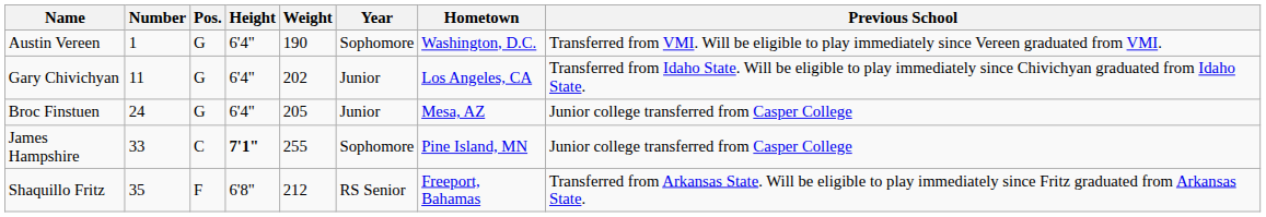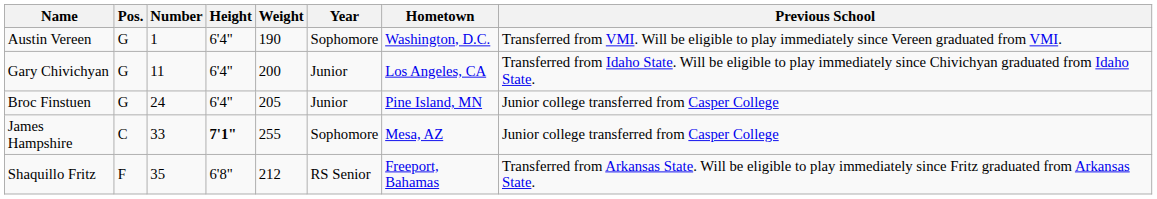 <table class="wikitable sortable" border="1">
 <tr>
 <th>Name</th>
+<th>Pos.</th>
 <th>Number</th>
-<th>Pos.</th>
 <th>Height</th>
 <th>Weight</th>
 <th>Year</th>
 <th>Hometown</th>
 <th class="unsortable">Previous School</th>
 </tr>
 <tr>
 <td>Austin Vereen</td>
+<td>G</td>
 <td>1</td>
-<td>G</td>
 <td>6'4"</td>
 <td>190</td>
 <td>Sophomore</td>
 <td><a href='#'>Washington, D.C.</a></td>
 <td>Transferred from <a href='#'>VMI</a>. Will be eligible to play immediately since Vereen graduated from <a href='#'>VMI</a>.</td>
 </tr>
 <tr>
 <td>Gary Chivichyan</td>
+<td>G</td>
 <td>11</td>
-<td>G</td>
 <td>6'4"</td>
-<td>202</td>
+<td>200</td>
 <td>Junior</td>
 <td><a href='#'>Los Angeles, CA</a></td>
 <td>Transferred from <a href='#'>Idaho State</a>. Will be eligible to play immediately since Chivichyan graduated from <a href='#'>Idaho State</a>.</td>
 </tr>
 <tr>
 <td>Broc Finstuen</td>
+<td>G</td>
 <td>24</td>
-<td>G</td>
 <td>6'4"</td>
 <td>205</td>
 <td>Junior</td>
+<td><a href='#'>Pine Island, MN</a></td>
+<td>Junior college transferred from <a href='#'>Casper College</a></td>
+</tr>
+<tr>
+<td>James Hampshire</td>
+<td>C</td>
+<td>33</td>
+<td><strong>7'1"</strong></td>
+<td>255</td>
+<td>Sophomore</td>
 <td><a href='#'>Mesa, AZ</a></td>
 <td>Junior college transferred from <a href='#'>Casper College</a></td>
 </tr>
 <tr>
-<td>James Hampshire</td>
-<td>33</td>
-<td>C</td>
-<td><strong>7'1"</strong></td>
-<td>255</td>
-<td>Sophomore</td>
-<td><a href='#'>Pine Island, MN</a></td>
-<td>Junior college transferred from <a href='#'>Casper College</a></td>
-</tr>
-<tr>
 <td>Shaquillo Fritz</td>
+<td>F</td>
 <td>35</td>
-<td>F</td>
 <td>6'8"</td>
 <td>212</td>
 <td>RS Senior</td>
 <td><a href='#'>Freeport, Bahamas</a></td>
 <td>Transferred from <a href='#'>Arkansas State</a>. Will be eligible to play immediately since Fritz graduated from <a href='#'>Arkansas State</a>.</td>
 </tr>
 </table>
